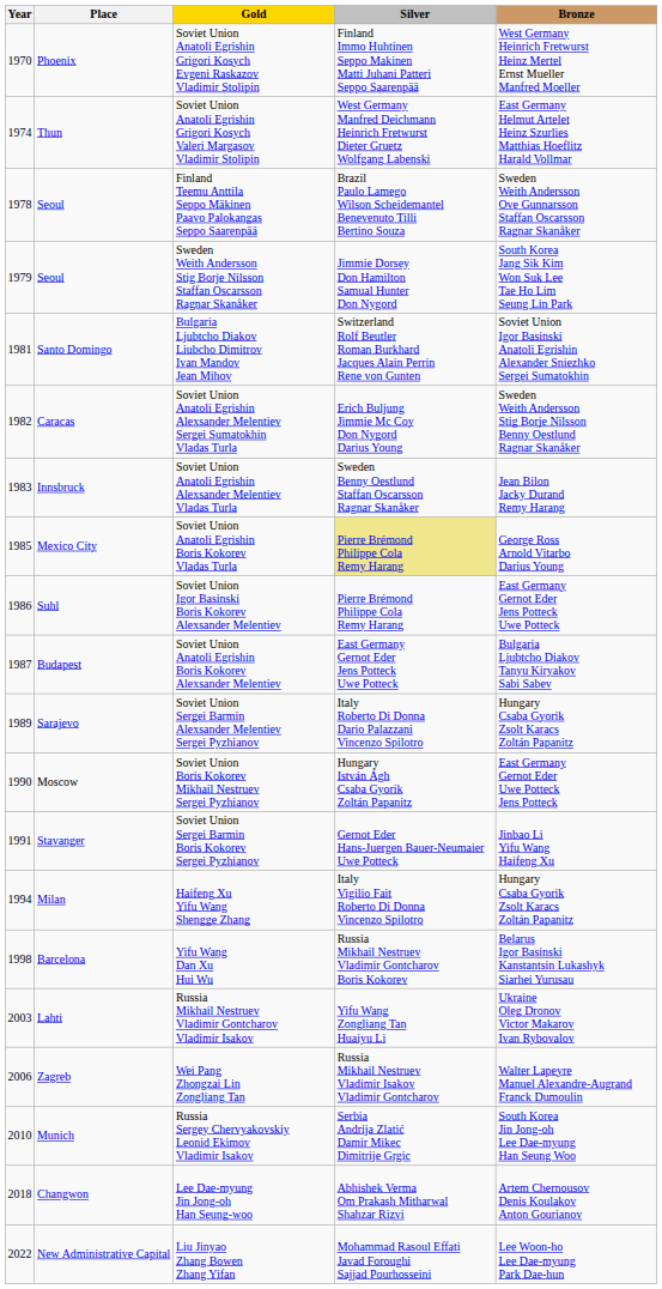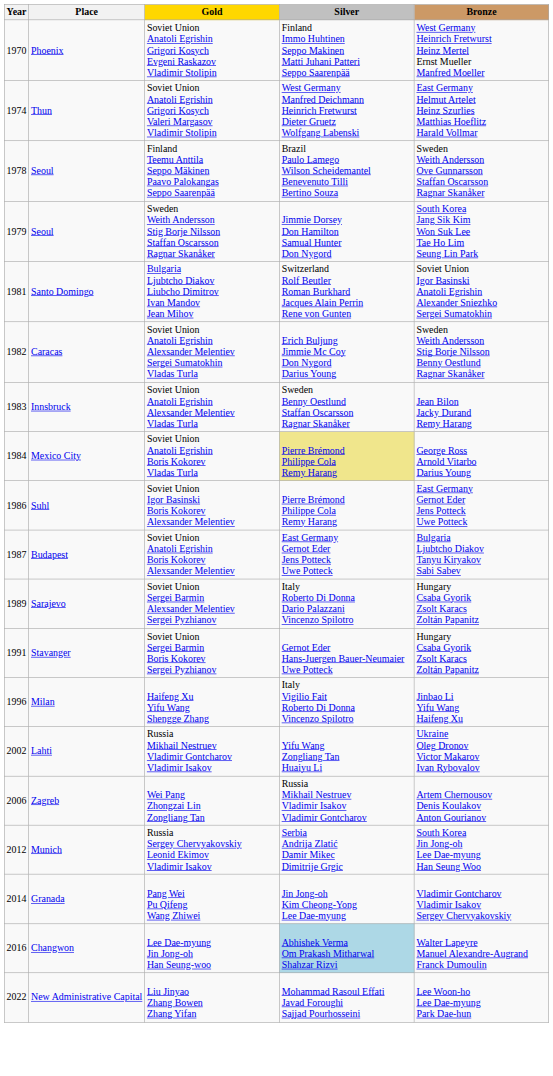 <table class="wikitable">
 <tr>
 <th>Year</th>
 <th>Place</th>
 <th style="background:gold; width:210px;">Gold</th>
 <th style="background:silver; width:210px;">Silver</th>
 <th style="background:#c96; width:210px;">Bronze</th>
 </tr>
 <tr>
 <td>1970</td>
 <td> <a href='#'>Phoenix</a></td>
 <td> Soviet Union<br><a href='#'>Anatoli Egrishin</a><br><a href='#'>Grigori Kosych</a><br><a href='#'>Evgeni Raskazov</a><br><a href='#'>Vladimir Stolipin</a></td>
 <td> Finland<br><a href='#'>Immo Huhtinen</a><br><a href='#'>Seppo Makinen</a><br><a href='#'>Matti Juhani Patteri</a><br><a href='#'>Seppo Saarenpää</a></td>
 <td> <a href='#'>West Germany</a><br><a href='#'>Heinrich Fretwurst</a><br><a href='#'>Heinz Mertel</a><br>Ernst Mueller<br><a href='#'>Manfred Moeller</a></td>
 </tr>
 <tr>
 <td>1974</td>
 <td> <a href='#'>Thun</a></td>
 <td> Soviet Union<br><a href='#'>Anatoli Egrishin</a><br><a href='#'>Grigori Kosych</a><br><a href='#'>Valeri Margasov</a><br><a href='#'>Vladimir Stolipin</a></td>
 <td> <a href='#'>West Germany</a><br><a href='#'>Manfred Deichmann</a><br><a href='#'>Heinrich Fretwurst</a><br><a href='#'>Dieter Gruetz</a><br><a href='#'>Wolfgang Labenski</a></td>
 <td> <a href='#'>East Germany</a><br><a href='#'>Helmut Artelet</a><br><a href='#'>Heinz Szurlies</a><br><a href='#'>Matthias Hoeflitz</a><br><a href='#'>Harald Vollmar</a></td>
 </tr>
 <tr>
 <td>1978</td>
 <td> <a href='#'>Seoul</a></td>
 <td> Finland<br><a href='#'>Teemu Anttila</a><br><a href='#'>Seppo Mäkinen</a><br><a href='#'>Paavo Palokangas</a><br><a href='#'>Seppo Saarenpää</a></td>
 <td> Brazil<br><a href='#'>Paulo Lamego</a><br><a href='#'>Wilson Scheidemantel</a><br><a href='#'>Benevenuto Tilli</a><br><a href='#'>Bertino Souza</a></td>
 <td> Sweden<br><a href='#'>Weith Andersson</a><br><a href='#'>Ove Gunnarsson</a><br><a href='#'>Staffan Oscarsson</a><br><a href='#'>Ragnar Skanåker</a></td>
 </tr>
 <tr>
 <td>1979</td>
 <td> <a href='#'>Seoul</a></td>
 <td> Sweden<br><a href='#'>Weith Andersson</a><br><a href='#'>Stig Borje Nilsson</a><br><a href='#'>Staffan Oscarsson</a><br><a href='#'>Ragnar Skanåker</a></td>
 <td><br><a href='#'>Jimmie Dorsey</a><br><a href='#'>Don Hamilton</a><br><a href='#'>Samual Hunter</a><br><a href='#'>Don Nygord</a></td>
 <td> <a href='#'>South Korea</a><br><a href='#'>Jang Sik Kim</a><br><a href='#'>Won Suk Lee</a><br><a href='#'>Tae Ho Lim</a><br><a href='#'>Seung Lin Park</a></td>
 </tr>
 <tr>
 <td>1981</td>
 <td> <a href='#'>Santo Domingo</a></td>
 <td> <a href='#'>Bulgaria</a><br><a href='#'>Ljubtcho Diakov</a><br><a href='#'>Liubcho Dimitrov</a><br><a href='#'>Ivan Mandov</a><br><a href='#'>Jean Mihov</a></td>
 <td> Switzerland<br><a href='#'>Rolf Beutler</a><br><a href='#'>Roman Burkhard</a><br><a href='#'>Jacques Alain Perrin</a><br><a href='#'>Rene von Gunten</a></td>
 <td> Soviet Union<br><a href='#'>Igor Basinski</a><br><a href='#'>Anatoli Egrishin</a><br><a href='#'>Alexander Sniezhko</a><br><a href='#'>Sergei Sumatokhin</a></td>
 </tr>
 <tr>
 <td>1982</td>
 <td> <a href='#'>Caracas</a></td>
 <td> Soviet Union<br><a href='#'>Anatoli Egrishin</a><br><a href='#'>Alexsander Melentiev</a><br><a href='#'>Sergei Sumatokhin</a><br><a href='#'>Vladas Turla</a></td>
 <td><br><a href='#'>Erich Buljung</a><br><a href='#'>Jimmie Mc Coy</a><br><a href='#'>Don Nygord</a><br><a href='#'>Darius Young</a></td>
 <td> Sweden<br><a href='#'>Weith Andersson</a><br><a href='#'>Stig Borje Nilsson</a><br><a href='#'>Benny Oestlund</a><br><a href='#'>Ragnar Skanåker</a></td>
 </tr>
 <tr>
 <td>1983</td>
 <td> <a href='#'>Innsbruck</a></td>
 <td> Soviet Union<br><a href='#'>Anatoli Egrishin</a><br><a href='#'>Alexsander Melentiev</a><br><a href='#'>Vladas Turla</a></td>
 <td> Sweden<br><a href='#'>Benny Oestlund</a><br><a href='#'>Staffan Oscarsson</a><br><a href='#'>Ragnar Skanåker</a></td>
 <td><br><a href='#'>Jean Bilon</a><br><a href='#'>Jacky Durand</a><br><a href='#'>Remy Harang</a></td>
 </tr>
 <tr>
-<td>1985</td>
+<td>1984</td>
 <td> <a href='#'>Mexico City</a></td>
 <td> Soviet Union<br><a href='#'>Anatoli Egrishin</a><br><a href='#'>Boris Kokorev</a><br><a href='#'>Vladas Turla</a></td>
 <td style="background: khaki;"><br><a href='#'>Pierre Brémond</a><br><a href='#'>Philippe Cola</a><br><a href='#'>Remy Harang</a></td>
 <td><br><a href='#'>George Ross</a><br><a href='#'>Arnold Vitarbo</a><br><a href='#'>Darius Young</a></td>
 </tr>
 <tr>
 <td>1986</td>
 <td> <a href='#'>Suhl</a></td>
 <td> Soviet Union<br><a href='#'>Igor Basinski</a><br><a href='#'>Boris Kokorev</a><br><a href='#'>Alexsander Melentiev</a></td>
 <td><br><a href='#'>Pierre Brémond</a><br><a href='#'>Philippe Cola</a><br><a href='#'>Remy Harang</a></td>
 <td> <a href='#'>East Germany</a><br><a href='#'>Gernot Eder</a><br><a href='#'>Jens Potteck</a><br><a href='#'>Uwe Potteck</a></td>
 </tr>
 <tr>
 <td>1987</td>
 <td> <a href='#'>Budapest</a></td>
 <td> Soviet Union<br><a href='#'>Anatoli Egrishin</a><br><a href='#'>Boris Kokorev</a><br><a href='#'>Alexsander Melentiev</a></td>
 <td> <a href='#'>East Germany</a><br><a href='#'>Gernot Eder</a><br><a href='#'>Jens Potteck</a><br><a href='#'>Uwe Potteck</a></td>
 <td> <a href='#'>Bulgaria</a><br><a href='#'>Ljubtcho Diakov</a><br><a href='#'>Tanyu Kiryakov</a><br><a href='#'>Sabi Sabev</a></td>
 </tr>
 <tr>
 <td>1989</td>
 <td> <a href='#'>Sarajevo</a></td>
 <td> Soviet Union<br><a href='#'>Sergei Barmin</a><br><a href='#'>Alexsander Melentiev</a><br><a href='#'>Sergei Pyzhianov</a></td>
 <td> Italy<br><a href='#'>Roberto Di Donna</a><br><a href='#'>Dario Palazzani</a><br><a href='#'>Vincenzo Spilotro</a></td>
 <td> Hungary<br><a href='#'>Csaba Gyorik</a><br><a href='#'>Zsolt Karacs</a><br><a href='#'>Zoltán Papanitz</a></td>
 </tr>
 <tr>
-<td>1990</td>
-<td> Moscow</td>
-<td> Soviet Union<br><a href='#'>Boris Kokorev</a><br><a href='#'>Mikhail Nestruev</a><br><a href='#'>Sergei Pyzhianov</a></td>
-<td> Hungary<br><a href='#'>István Ágh</a><br><a href='#'>Csaba Gyorik</a><br><a href='#'>Zoltán Papanitz</a></td>
-<td> <a href='#'>East Germany</a><br><a href='#'>Gernot Eder</a><br><a href='#'>Uwe Potteck</a><br><a href='#'>Jens Potteck</a></td>
-</tr>
-<tr>
 <td>1991</td>
 <td> <a href='#'>Stavanger</a></td>
 <td> Soviet Union<br><a href='#'>Sergei Barmin</a><br><a href='#'>Boris Kokorev</a><br><a href='#'>Sergei Pyzhianov</a></td>
 <td><br><a href='#'>Gernot Eder</a><br><a href='#'>Hans-Juergen Bauer-Neumaier</a><br><a href='#'>Uwe Potteck</a></td>
+<td> Hungary<br><a href='#'>Csaba Gyorik</a><br><a href='#'>Zsolt Karacs</a><br><a href='#'>Zoltán Papanitz</a></td>
+</tr>
+<tr>
+<td>1996</td>
+<td> <a href='#'>Milan</a></td>
+<td><br><a href='#'>Haifeng Xu</a><br><a href='#'>Yifu Wang</a><br><a href='#'>Shengge Zhang</a></td>
+<td> Italy<br><a href='#'>Vigilio Fait</a><br><a href='#'>Roberto Di Donna</a><br><a href='#'>Vincenzo Spilotro</a></td>
 <td><br><a href='#'>Jinbao Li</a><br><a href='#'>Yifu Wang</a><br><a href='#'>Haifeng Xu</a></td>
 </tr>
 <tr>
-<td>1994</td>
-<td> <a href='#'>Milan</a></td>
-<td><br><a href='#'>Haifeng Xu</a><br><a href='#'>Yifu Wang</a><br><a href='#'>Shengge Zhang</a></td>
-<td> Italy<br><a href='#'>Vigilio Fait</a><br><a href='#'>Roberto Di Donna</a><br><a href='#'>Vincenzo Spilotro</a></td>
-<td> Hungary<br><a href='#'>Csaba Gyorik</a><br><a href='#'>Zsolt Karacs</a><br><a href='#'>Zoltán Papanitz</a></td>
-</tr>
-<tr>
-<td>1998</td>
-<td> <a href='#'>Barcelona</a></td>
-<td><br><a href='#'>Yifu Wang</a><br><a href='#'>Dan Xu</a><br><a href='#'>Hui Wu</a></td>
-<td> Russia<br><a href='#'>Mikhail Nestruev</a><br><a href='#'>Vladimir Gontcharov</a><br><a href='#'>Boris Kokorev</a></td>
-<td> <a href='#'>Belarus</a><br><a href='#'>Igor Basinski</a><br><a href='#'>Kanstantsin Lukashyk</a><br><a href='#'>Siarhei Yurusau</a></td>
-</tr>
-<tr>
-<td>2003</td>
+<td>2002</td>
 <td> <a href='#'>Lahti</a></td>
 <td> Russia<br><a href='#'>Mikhail Nestruev</a><br><a href='#'>Vladimir Gontcharov</a><br><a href='#'>Vladimir Isakov</a></td>
 <td><br><a href='#'>Yifu Wang</a><br><a href='#'>Zongliang Tan</a><br><a href='#'>Huaiyu Li</a></td>
 <td> <a href='#'>Ukraine</a><br><a href='#'>Oleg Dronov</a><br><a href='#'>Victor Makarov</a><br><a href='#'>Ivan Rybovalov</a></td>
 </tr>
 <tr>
 <td>2006</td>
 <td> <a href='#'>Zagreb</a></td>
 <td><br><a href='#'>Wei Pang</a><br><a href='#'>Zhongzai Lin</a><br><a href='#'>Zongliang Tan</a></td>
 <td> Russia<br><a href='#'>Mikhail Nestruev</a><br><a href='#'>Vladimir Isakov</a><br><a href='#'>Vladimir Gontcharov</a></td>
-<td><br><a href='#'>Walter Lapeyre</a><br><a href='#'>Manuel Alexandre-Augrand</a><br><a href='#'>Franck Dumoulin</a></td>
+<td><br><a href='#'>Artem Chernousov</a><br><a href='#'>Denis Koulakov</a><br><a href='#'>Anton Gourianov</a></td>
 </tr>
 <tr>
-<td>2010</td>
+<td>2012</td>
 <td> <a href='#'>Munich</a></td>
 <td> Russia<br><a href='#'>Sergey Chervyakovskiy</a><br><a href='#'>Leonid Ekimov</a><br><a href='#'>Vladimir Isakov</a></td>
 <td> <a href='#'>Serbia</a><br><a href='#'>Andrija Zlatić</a><br><a href='#'>Damir Mikec</a><br><a href='#'>Dimitrije Grgic</a></td>
 <td> <a href='#'>South Korea</a><br><a href='#'>Jin Jong-oh</a><br><a href='#'>Lee Dae-myung</a><br><a href='#'>Han Seung Woo</a></td>
 </tr>
 <tr>
-<td>2018</td>
+<td>2014</td>
+<td> <a href='#'>Granada</a></td>
+<td><br><a href='#'>Pang Wei</a><br><a href='#'>Pu Qifeng</a><br><a href='#'>Wang Zhiwei</a></td>
+<td><br><a href='#'>Jin Jong-oh</a><br><a href='#'>Kim Cheong-Yong</a><br><a href='#'>Lee Dae-myung</a></td>
+<td><br><a href='#'>Vladimir Gontcharov</a><br><a href='#'>Vladimir Isakov</a><br><a href='#'>Sergey Chervyakovskiy</a></td>
+</tr>
+<tr>
+<td>2016</td>
 <td> <a href='#'>Changwon</a></td>
 <td><br><a href='#'>Lee Dae-myung</a><br><a href='#'>Jin Jong-oh</a><br><a href='#'>Han Seung-woo</a></td>
-<td><br><a href='#'>Abhishek Verma</a><br><a href='#'>Om Prakash Mitharwal</a><br><a href='#'>Shahzar Rizvi</a></td>
-<td><br><a href='#'>Artem Chernousov</a><br><a href='#'>Denis Koulakov</a><br><a href='#'>Anton Gourianov</a></td>
+<td style="background: lightblue;"><br><a href='#'>Abhishek Verma</a><br><a href='#'>Om Prakash Mitharwal</a><br><a href='#'>Shahzar Rizvi</a></td>
+<td><br><a href='#'>Walter Lapeyre</a><br><a href='#'>Manuel Alexandre-Augrand</a><br><a href='#'>Franck Dumoulin</a></td>
 </tr>
 <tr>
 <td>2022</td>
 <td> <a href='#'>New Administrative Capital</a></td>
 <td><br><a href='#'>Liu Jinyao</a><br><a href='#'>Zhang Bowen</a><br><a href='#'>Zhang Yifan</a></td>
 <td><br><a href='#'>Mohammad Rasoul Effati</a><br><a href='#'>Javad Foroughi</a><br><a href='#'>Sajjad Pourhosseini</a></td>
 <td><br><a href='#'>Lee Woon-ho</a><br><a href='#'>Lee Dae-myung</a><br><a href='#'>Park Dae-hun</a></td>
 </tr>
 </table>
